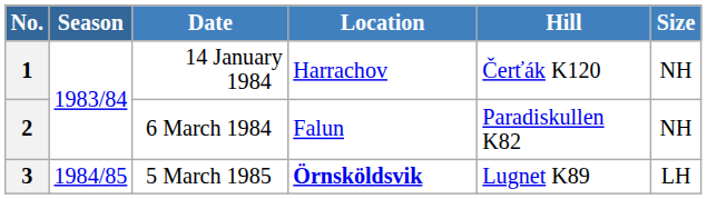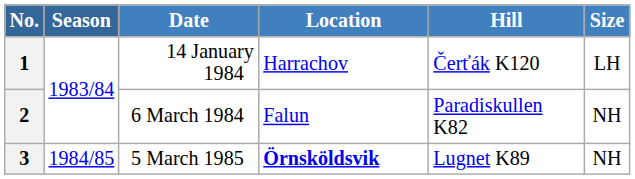 <table class="wikitable sortable" style="font-size:86%; line-height:15px; text-align:left; border:grey solid 1px; border-collapse:collapse; background:#ffffff;">
 <tr style="background:#efefef;">
 <th style="background-color:#369; color:white; width:10px;">No.</th>
 <th style="background-color:#369; color:white;  width:30px;">Season</th>
 <th style="background-color:#4180be; color:white; width:89px;">Date</th>
 <th style="background-color:#4180be; color:white; width:110px;">Location</th>
 <th style="background-color:#4180be; color:white; width:100px;">Hill</th>
 <th style="background-color:#4180be; color:white; width:25px;">Size</th>
 </tr>
 <tr>
 <th scope=row style="text-align:center;">1</th>
 <td align=center rowspan=2><a href='#'>1983/84</a></td>
 <td align=right>14 January 1984  </td>
 <td> <a href='#'>Harrachov</a></td>
 <td><a href='#'>Čerťák</a> K120</td>
-<td align=center>NH</td>
+<td align=center>LH</td>
 </tr>
 <tr>
 <th scope=row style="text-align:center;">2</th>
 <td align=right>6 March 1984  </td>
 <td> <a href='#'>Falun</a></td>
 <td><a href='#'>Paradiskullen</a> K82</td>
 <td align=center>NH</td>
 </tr>
 <tr>
 <th scope=row style="text-align:center;">3</th>
 <td align=center><a href='#'>1984/85</a></td>
 <td align=right>5 March 1985  </td>
 <td><strong> <a href='#'>Örnsköldsvik</a></strong></td>
 <td><a href='#'>Lugnet</a> K89</td>
-<td align=center>LH</td>
+<td align=center>NH</td>
 </tr>
 </table>
